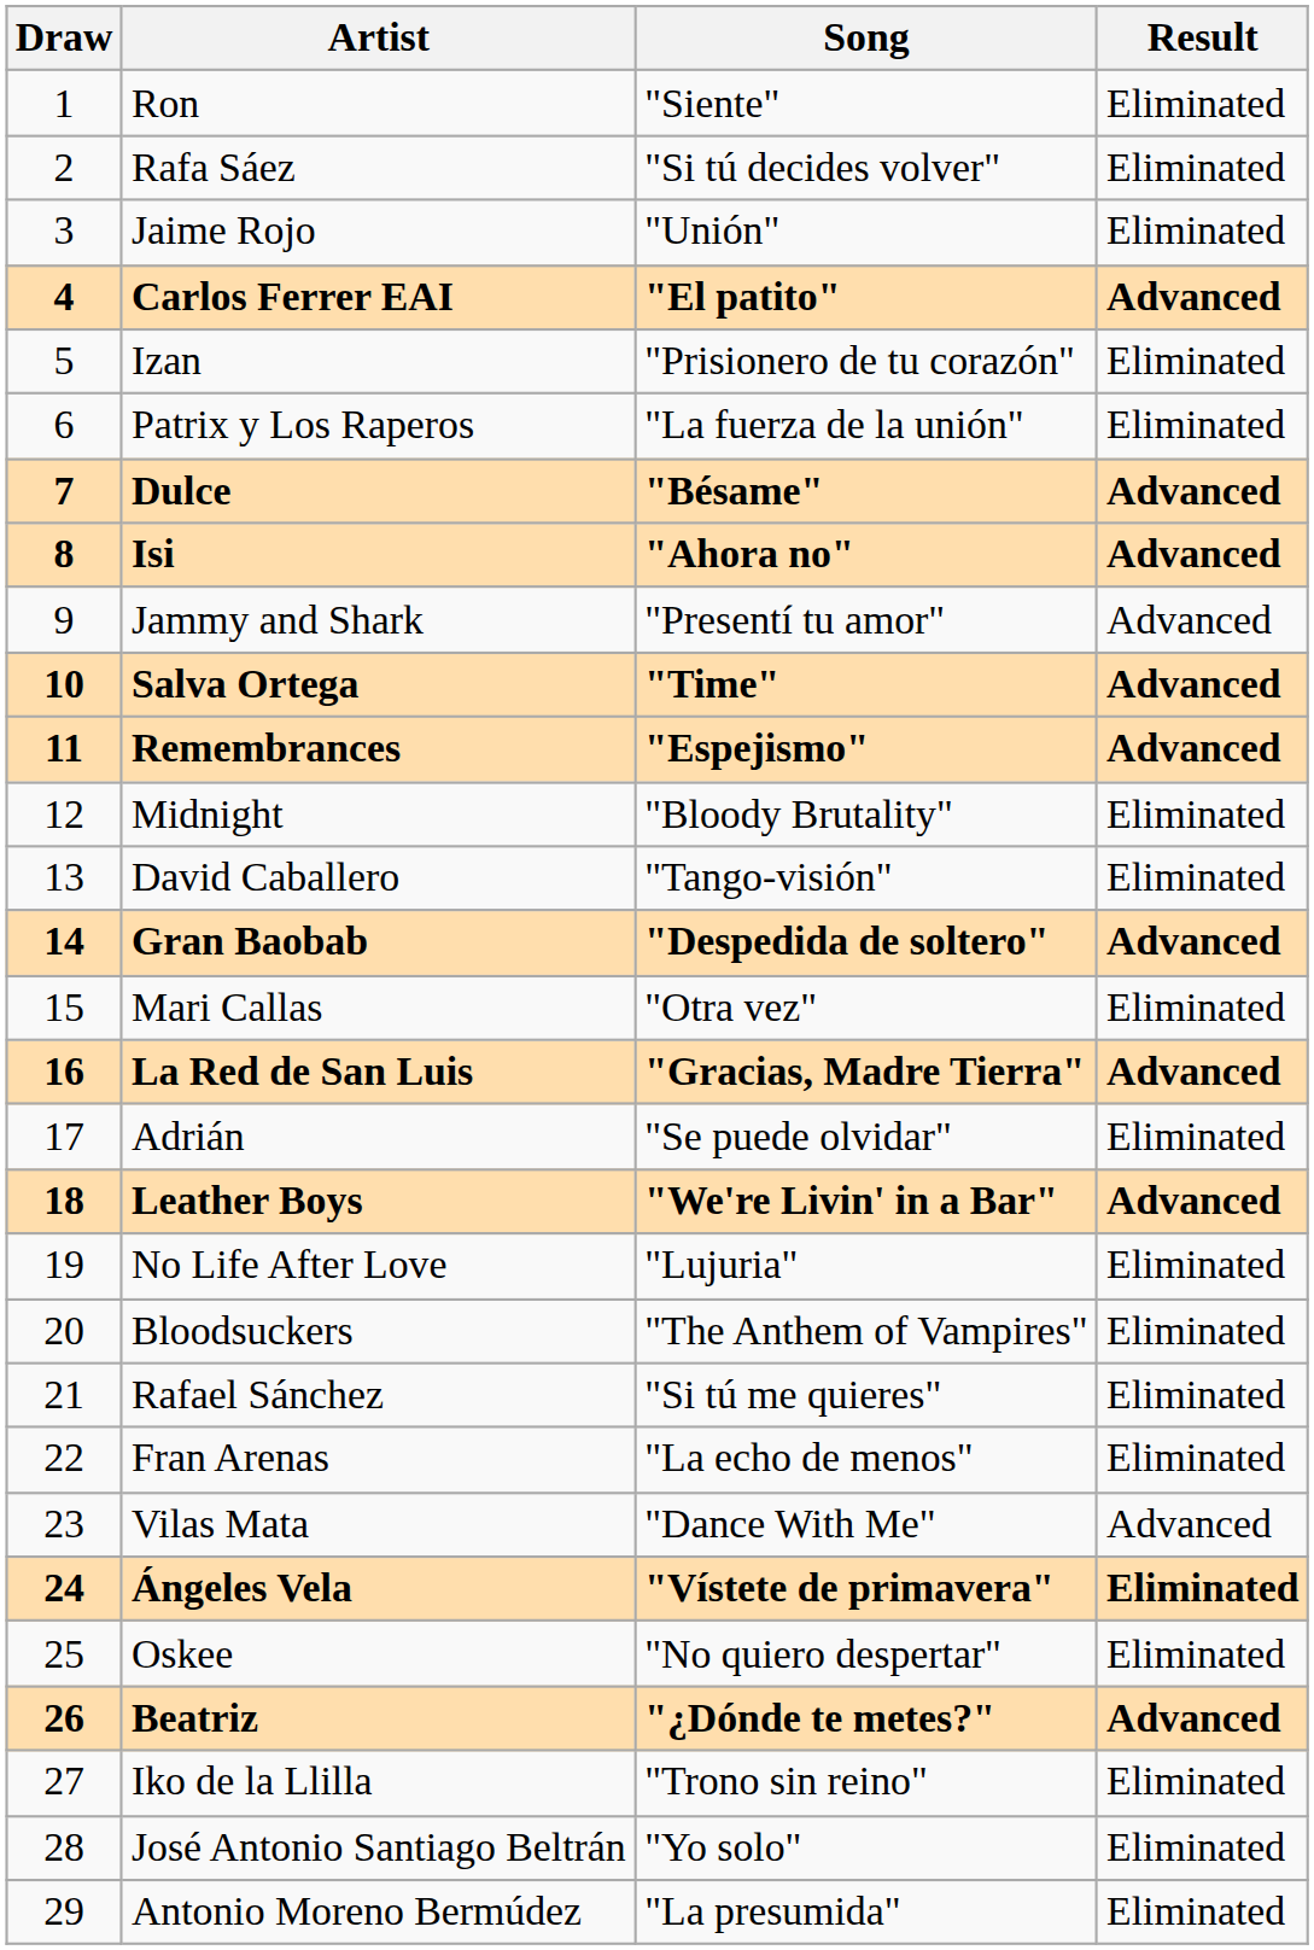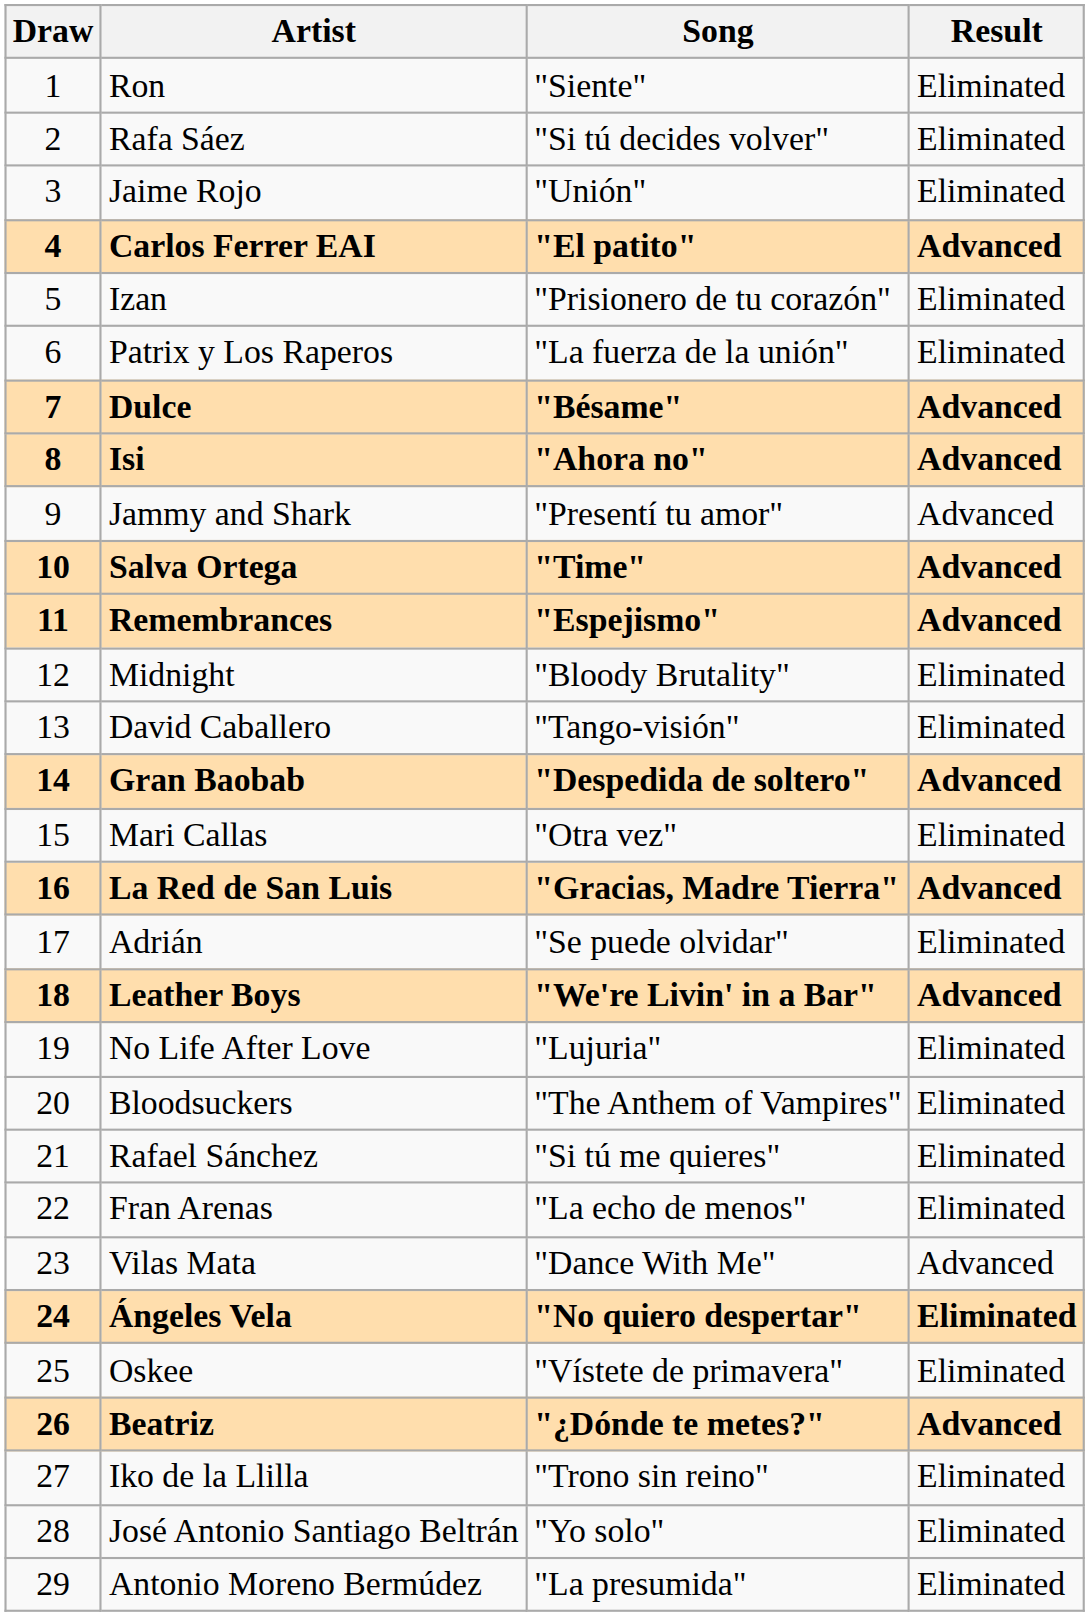 <table class="wikitable collapsible" style="margin: 1em auto 1em auto; text-align:center">
 <tr>
 <th>Draw</th>
 <th>Artist</th>
 <th>Song</th>
 <th>Result</th>
 </tr>
 <tr>
 <td>1</td>
 <td align="left">Ron</td>
 <td align="left">"Siente"</td>
 <td align="left">Eliminated</td>
 </tr>
 <tr>
 <td>2</td>
 <td align="left">Rafa Sáez</td>
 <td align="left">"Si tú decides volver"</td>
 <td align="left">Eliminated</td>
 </tr>
 <tr>
 <td>3</td>
 <td align="left">Jaime Rojo</td>
 <td align="left">"Unión"</td>
 <td align="left">Eliminated</td>
 </tr>
 <tr style="font-weight:bold; background:navajowhite;">
 <td>4</td>
 <td align="left">Carlos Ferrer EAI</td>
 <td align="left">"El patito"</td>
 <td align="left">Advanced</td>
 </tr>
 <tr>
 <td>5</td>
 <td align="left">Izan</td>
 <td align="left">"Prisionero de tu corazón"</td>
 <td align="left">Eliminated</td>
 </tr>
 <tr>
 <td>6</td>
 <td align="left">Patrix y Los Raperos</td>
 <td align="left">"La fuerza de la unión"</td>
 <td align="left">Eliminated</td>
 </tr>
 <tr style="font-weight:bold; background:navajowhite;">
 <td>7</td>
 <td align="left">Dulce</td>
 <td align="left">"Bésame"</td>
 <td align="left">Advanced</td>
 </tr>
 <tr style="font-weight:bold; background:navajowhite;">
 <td>8</td>
 <td align="left">Isi</td>
 <td align="left">"Ahora no"</td>
 <td align="left">Advanced</td>
 </tr>
 <tr>
 <td>9</td>
 <td align="left">Jammy and Shark</td>
 <td align="left">"Presentí tu amor"</td>
 <td align="left">Advanced</td>
 </tr>
 <tr style="font-weight:bold; background:navajowhite;">
 <td>10</td>
 <td align="left">Salva Ortega</td>
 <td align="left">"Time"</td>
 <td align="left">Advanced</td>
 </tr>
 <tr style="font-weight:bold; background:navajowhite;">
 <td>11</td>
 <td align="left">Remembrances</td>
 <td align="left">"Espejismo"</td>
 <td align="left">Advanced</td>
 </tr>
 <tr>
 <td>12</td>
 <td align="left">Midnight</td>
 <td align="left">"Bloody Brutality"</td>
 <td align="left">Eliminated</td>
 </tr>
 <tr>
 <td>13</td>
 <td align="left">David Caballero</td>
 <td align="left">"Tango-visión"</td>
 <td align="left">Eliminated</td>
 </tr>
 <tr style="font-weight:bold; background:navajowhite;">
 <td>14</td>
 <td align="left">Gran Baobab</td>
 <td align="left">"Despedida de soltero"</td>
 <td align="left">Advanced</td>
 </tr>
 <tr>
 <td>15</td>
 <td align="left">Mari Callas</td>
 <td align="left">"Otra vez"</td>
 <td align="left">Eliminated</td>
 </tr>
 <tr style="font-weight:bold; background:navajowhite;">
 <td>16</td>
 <td align="left">La Red de San Luis</td>
 <td align="left">"Gracias, Madre Tierra"</td>
 <td align="left">Advanced</td>
 </tr>
 <tr>
 <td>17</td>
 <td align="left">Adrián</td>
 <td align="left">"Se puede olvidar"</td>
 <td align="left">Eliminated</td>
 </tr>
 <tr style="font-weight:bold; background:navajowhite;">
 <td>18</td>
 <td align="left">Leather Boys</td>
 <td align="left">"We're Livin' in a Bar"</td>
 <td align="left">Advanced</td>
 </tr>
 <tr>
 <td>19</td>
 <td align="left">No Life After Love</td>
 <td align="left">"Lujuria"</td>
 <td align="left">Eliminated</td>
 </tr>
 <tr>
 <td>20</td>
 <td align="left">Bloodsuckers</td>
 <td align="left">"The Anthem of Vampires"</td>
 <td align="left">Eliminated</td>
 </tr>
 <tr>
 <td>21</td>
 <td align="left">Rafael Sánchez</td>
 <td align="left">"Si tú me quieres"</td>
 <td align="left">Eliminated</td>
 </tr>
 <tr>
 <td>22</td>
 <td align="left">Fran Arenas</td>
 <td align="left">"La echo de menos"</td>
 <td align="left">Eliminated</td>
 </tr>
 <tr>
 <td>23</td>
 <td align="left">Vilas Mata</td>
 <td align="left">"Dance With Me"</td>
 <td align="left">Advanced</td>
 </tr>
 <tr style="font-weight:bold; background:navajowhite;">
 <td>24</td>
 <td align="left">Ángeles Vela</td>
-<td align="left">"Vístete de primavera"</td>
+<td align="left">"No quiero despertar"</td>
 <td align="left">Eliminated</td>
 </tr>
 <tr>
 <td>25</td>
 <td align="left">Oskee</td>
-<td align="left">"No quiero despertar"</td>
+<td align="left">"Vístete de primavera"</td>
 <td align="left">Eliminated</td>
 </tr>
 <tr style="font-weight:bold; background:navajowhite;">
 <td>26</td>
 <td align="left">Beatriz</td>
 <td align="left">"¿Dónde te metes?"</td>
 <td align="left">Advanced</td>
 </tr>
 <tr>
 <td>27</td>
 <td align="left">Iko de la Llilla</td>
 <td align="left">"Trono sin reino"</td>
 <td align="left">Eliminated</td>
 </tr>
 <tr>
 <td>28</td>
 <td align="left">José Antonio Santiago Beltrán</td>
 <td align="left">"Yo solo"</td>
 <td align="left">Eliminated</td>
 </tr>
 <tr>
 <td>29</td>
 <td align="left">Antonio Moreno Bermúdez</td>
 <td align="left">"La presumida"</td>
 <td align="left">Eliminated</td>
 </tr>
 </table>
